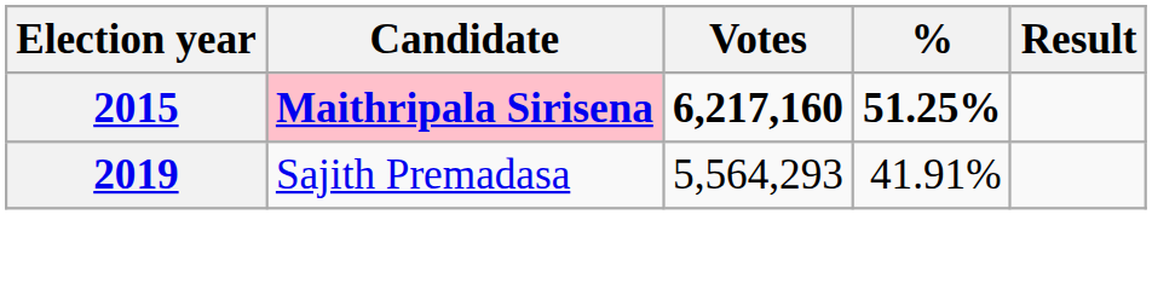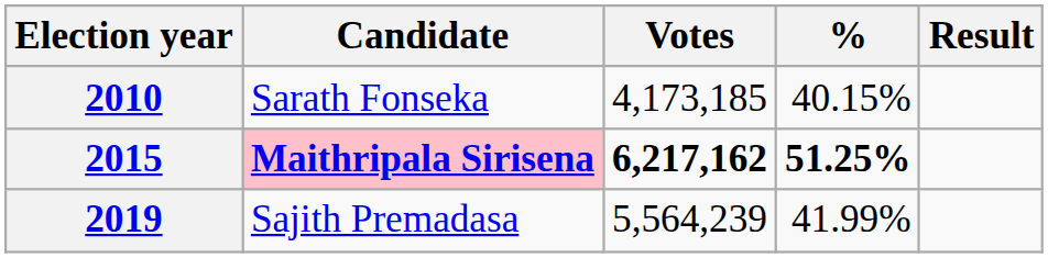 <table class=wikitable>
 <tr>
 <th>Election year</th>
 <th>Candidate</th>
 <th>Votes</th>
 <th>%</th>
 <th>Result</th>
 </tr>
 <tr>
+<th><a href='#'>2010</a></th>
+<td><a href='#'>Sarath Fonseka</a></td>
+<td align=right>4,173,185</td>
+<td align=right>40.15%</td>
+<td></td>
+</tr>
+<tr>
 <th><a href='#'>2015</a></th>
 <td style="background: pink;"><strong><a href='#'>Maithripala Sirisena</a></strong></td>
-<td align=right><strong>6,217,160</strong></td>
+<td align=right><strong>6,217,162</strong></td>
 <td align=right><strong>51.25%</strong></td>
 <td></td>
 </tr>
 <tr>
 <th><a href='#'>2019</a></th>
 <td><a href='#'>Sajith Premadasa</a></td>
-<td align=right>5,564,293</td>
-<td align=right>41.91%</td>
+<td align=right>5,564,239</td>
+<td align=right>41.99%</td>
 <td></td>
 </tr>
 </table>
